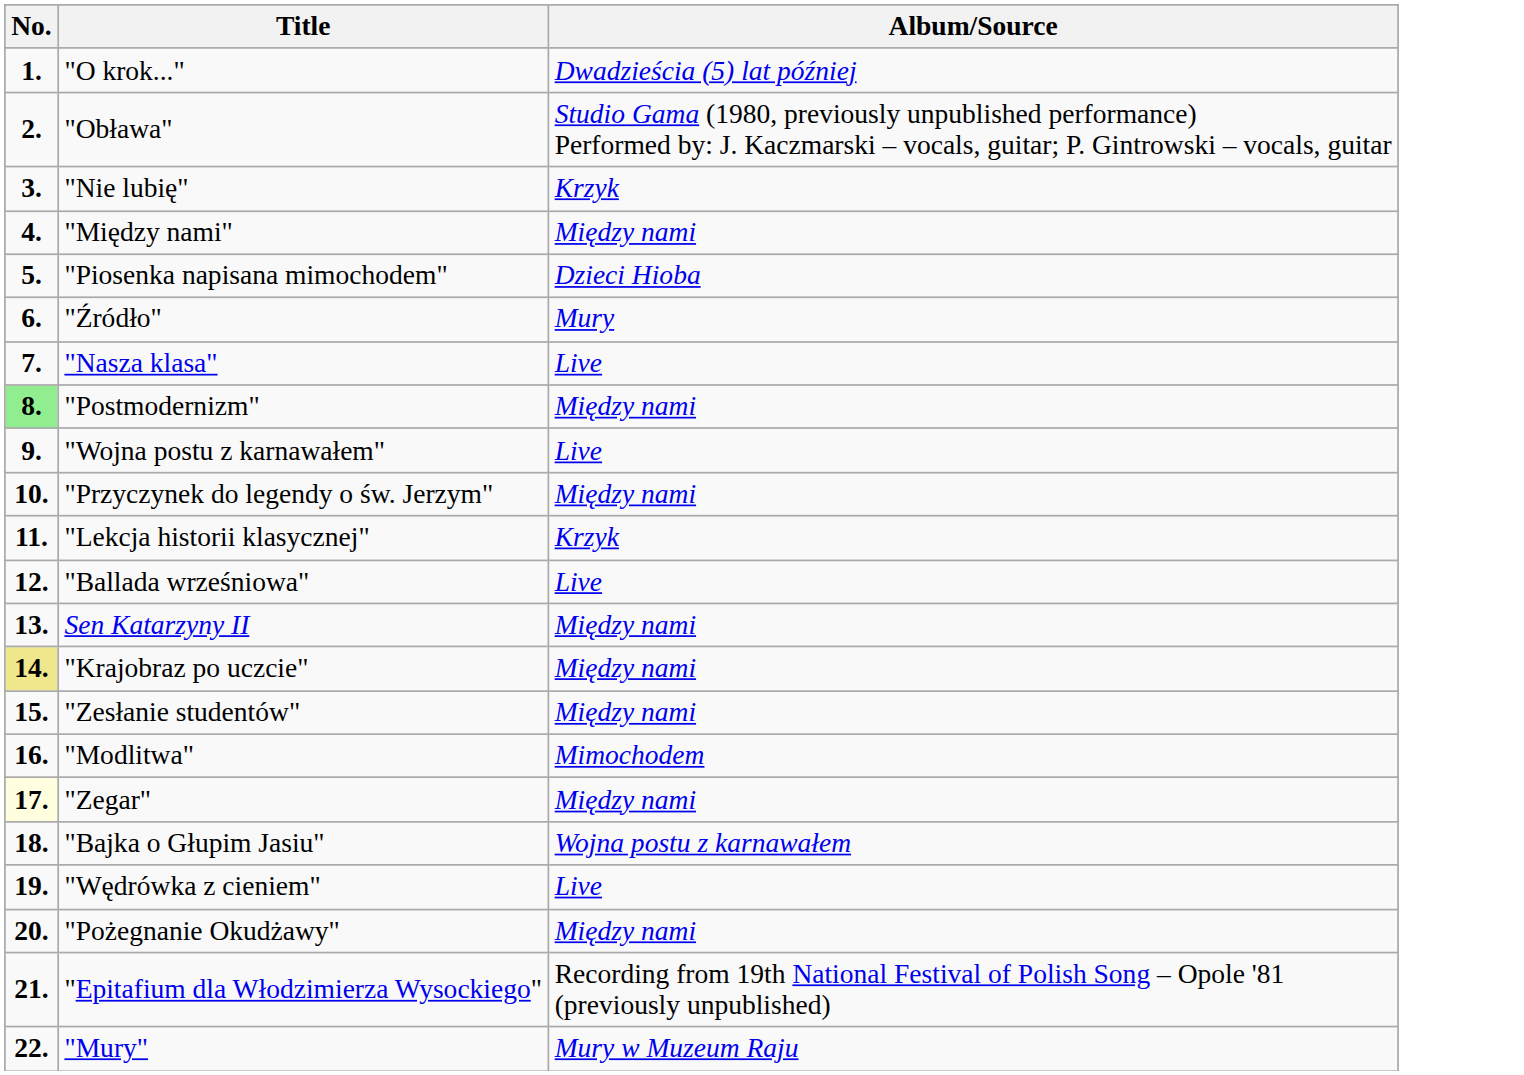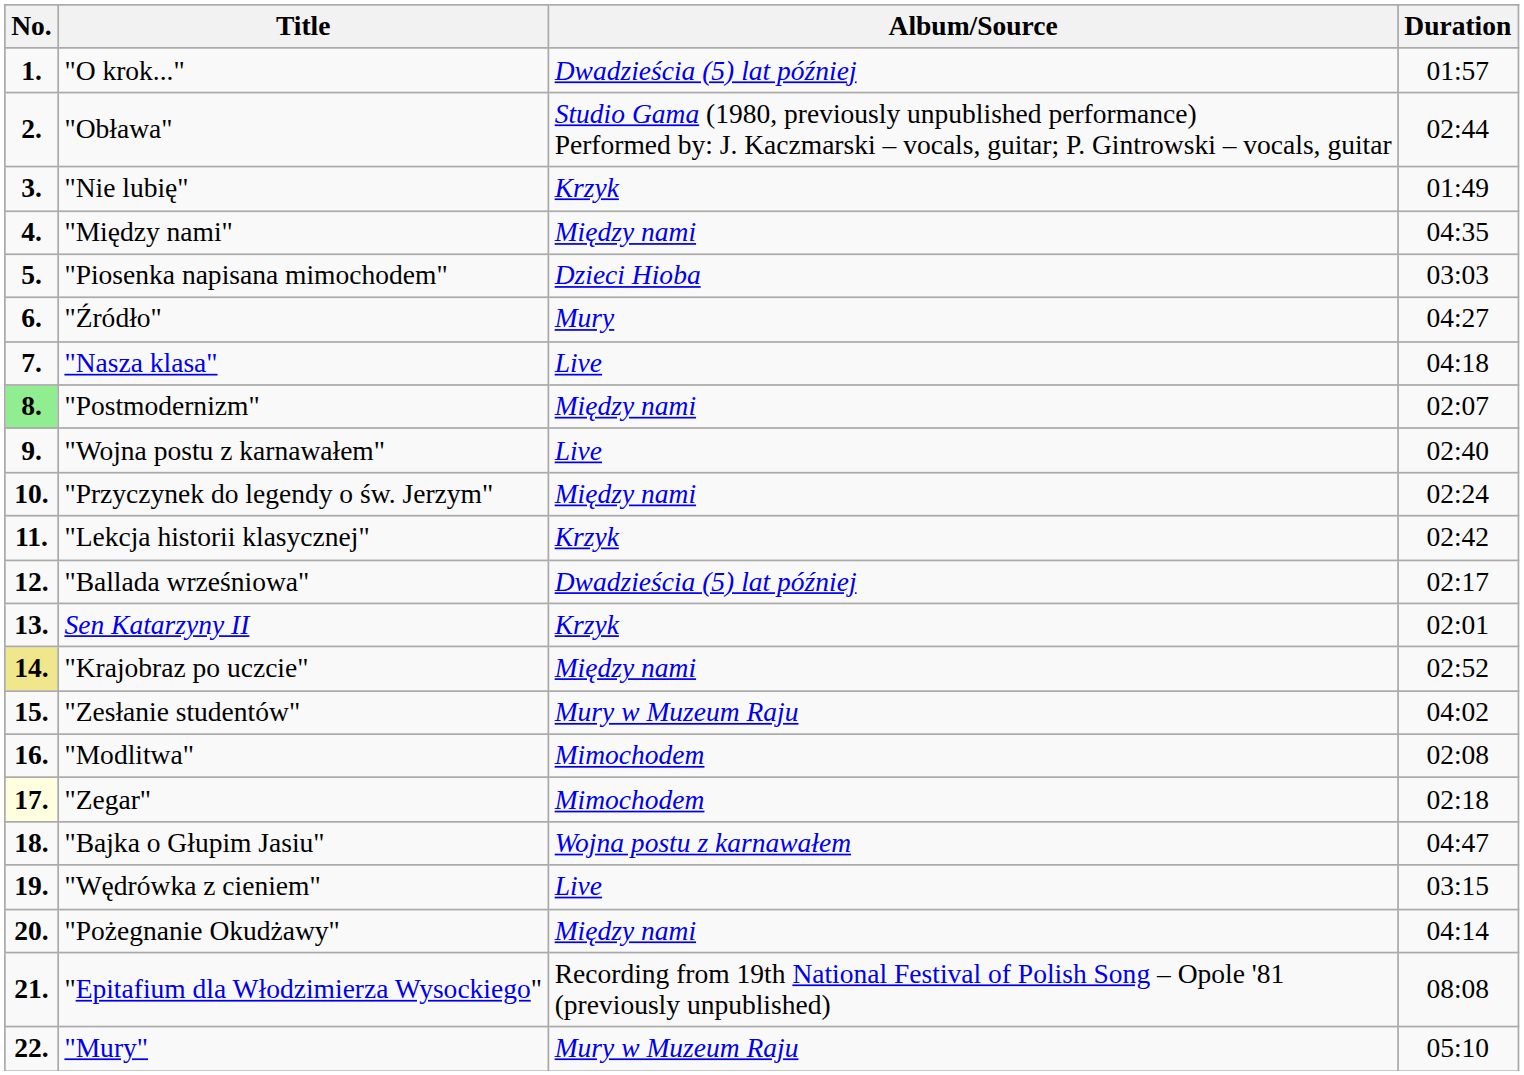 <table class="wikitable">
 <tr>
 <th>No.</th>
 <th>Title</th>
 <th>Album/Source</th>
+<th>Duration</th>
 </tr>
 <tr>
 <td style="text-align:center"><strong>1.</strong></td>
 <td>"O krok..."</td>
 <td><em><a href='#'>Dwadzieścia (5) lat później</a></em></td>
+<td style="text-align:center">01:57</td>
 </tr>
 <tr>
 <td style="text-align:center"><strong>2.</strong></td>
 <td>"Obława"</td>
 <td><em><a href='#'>Studio Gama</a></em> (1980, previously unpublished performance)<br>Performed by: J. Kaczmarski – vocals, guitar; P. Gintrowski – vocals, guitar</td>
+<td style="text-align:center">02:44</td>
 </tr>
 <tr>
 <td style="text-align:center"><strong>3.</strong></td>
 <td>"Nie lubię"</td>
 <td><em><a href='#'>Krzyk</a></em></td>
+<td style="text-align:center">01:49</td>
 </tr>
 <tr>
 <td style="text-align:center"><strong>4.</strong></td>
 <td>"Między nami"</td>
 <td><em><a href='#'>Między nami</a></em></td>
+<td style="text-align:center">04:35</td>
 </tr>
 <tr>
 <td style="text-align:center"><strong>5.</strong></td>
 <td>"Piosenka napisana mimochodem"</td>
 <td><em><a href='#'>Dzieci Hioba</a></em></td>
+<td style="text-align:center">03:03</td>
 </tr>
 <tr>
 <td style="text-align:center"><strong>6.</strong></td>
 <td>"Źródło"</td>
 <td><em><a href='#'>Mury</a></em></td>
+<td style="text-align:center">04:27</td>
 </tr>
 <tr>
 <td style="text-align:center"><strong>7.</strong></td>
 <td><a href='#'>"Nasza klasa"</a></td>
 <td><em><a href='#'>Live</a></em></td>
+<td style="text-align:center">04:18</td>
 </tr>
 <tr>
 <td style="background: lightgreen; text-align:center"><strong>8.</strong></td>
 <td>"Postmodernizm"</td>
 <td><em><a href='#'>Między nami</a></em></td>
+<td style="text-align:center">02:07</td>
 </tr>
 <tr>
 <td style="text-align:center"><strong>9.</strong></td>
 <td>"Wojna postu z karnawałem"</td>
 <td><em><a href='#'>Live</a></em></td>
+<td style="text-align:center">02:40</td>
 </tr>
 <tr>
 <td style="text-align:center"><strong>10.</strong></td>
 <td>"Przyczynek do legendy o św. Jerzym"</td>
 <td><em><a href='#'>Między nami</a></em></td>
+<td style="text-align:center">02:24</td>
 </tr>
 <tr>
 <td style="text-align:center"><strong>11.</strong></td>
 <td>"Lekcja historii klasycznej"</td>
 <td><em><a href='#'>Krzyk</a></em></td>
+<td style="text-align:center">02:42</td>
 </tr>
 <tr>
 <td style="text-align:center"><strong>12.</strong></td>
 <td>"Ballada wrześniowa"</td>
-<td><em><a href='#'>Live</a></em></td>
+<td><em><a href='#'>Dwadzieścia (5) lat później</a></em></td>
+<td style="text-align:center">02:17</td>
 </tr>
 <tr>
 <td style="text-align:center"><strong>13.</strong></td>
 <td><em><a href='#'>Sen Katarzyny II</a></em></td>
-<td><em><a href='#'>Między nami</a></em></td>
+<td><em><a href='#'>Krzyk</a></em></td>
+<td style="text-align:center">02:01</td>
 </tr>
 <tr>
 <td style="background: khaki; text-align:center"><strong>14.</strong></td>
 <td>"Krajobraz po uczcie"</td>
 <td><em><a href='#'>Między nami</a></em></td>
+<td style="text-align:center">02:52</td>
 </tr>
 <tr>
 <td style="text-align:center"><strong>15.</strong></td>
 <td>"Zesłanie studentów"</td>
-<td><em><a href='#'>Między nami</a></em></td>
+<td><em><a href='#'>Mury w Muzeum Raju</a></em></td>
+<td style="text-align:center">04:02</td>
 </tr>
 <tr>
 <td style="text-align:center"><strong>16.</strong></td>
 <td>"Modlitwa"</td>
 <td><em><a href='#'>Mimochodem</a></em></td>
+<td style="text-align:center">02:08</td>
 </tr>
 <tr>
 <td style="background: lightyellow; text-align:center"><strong>17.</strong></td>
 <td>"Zegar"</td>
-<td><em><a href='#'>Między nami</a></em></td>
+<td><em><a href='#'>Mimochodem</a></em></td>
+<td style="text-align:center">02:18</td>
 </tr>
 <tr>
 <td style="text-align:center"><strong>18.</strong></td>
 <td>"Bajka o Głupim Jasiu"</td>
 <td><em><a href='#'>Wojna postu z karnawałem</a></em></td>
+<td style="text-align:center">04:47</td>
 </tr>
 <tr>
 <td style="text-align:center"><strong>19.</strong></td>
 <td>"Wędrówka z cieniem"</td>
 <td><em><a href='#'>Live</a></em></td>
+<td style="text-align:center">03:15</td>
 </tr>
 <tr>
 <td style="text-align:center"><strong>20.</strong></td>
 <td>"Pożegnanie Okudżawy"</td>
 <td><em><a href='#'>Między nami</a></em></td>
+<td style="text-align:center">04:14</td>
 </tr>
 <tr>
 <td style="text-align:center"><strong>21.</strong></td>
 <td>"<a href='#'>Epitafium dla Włodzimierza Wysockiego</a>"</td>
 <td>Recording from 19th <a href='#'>National Festival of Polish Song</a> – Opole '81<br>(previously unpublished)</td>
+<td style="text-align:center">08:08</td>
 </tr>
 <tr>
 <td style="text-align:center"><strong>22.</strong></td>
 <td><a href='#'>"Mury"</a></td>
 <td><em><a href='#'>Mury w Muzeum Raju</a></em></td>
+<td style="text-align:center">05:10</td>
 </tr>
 </table>
